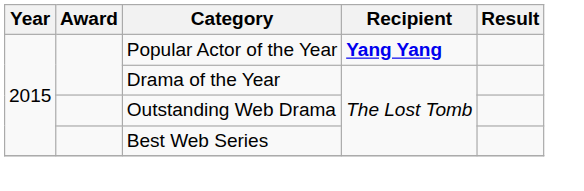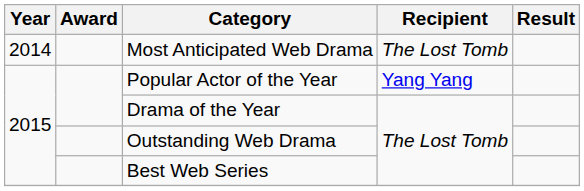 <table class="wikitable">
 <tr>
 <th>Year</th>
 <th>Award</th>
 <th>Category</th>
 <th>Recipient</th>
 <th>Result</th>
 </tr>
 <tr>
+<td>2014</td>
+<td></td>
+<td>Most Anticipated Web Drama</td>
+<td><em>The Lost Tomb</em></td>
+<td></td>
+</tr>
+<tr>
 <td rowspan=4>2015</td>
 <td rowspan=2></td>
 <td>Popular Actor of the Year</td>
-<td><strong><a href='#'>Yang Yang</a></strong></td>
+<td><a href='#'>Yang Yang</a></td>
 <td></td>
 </tr>
 <tr>
 <td>Drama of the Year</td>
 <td rowspan=3><em>The Lost Tomb</em></td>
 <td></td>
 </tr>
 <tr>
 <td></td>
 <td>Outstanding Web Drama</td>
 <td></td>
 </tr>
 <tr>
 <td rowspan=1></td>
 <td>Best Web Series</td>
 <td></td>
 </tr>
 <tr>
 </tr>
 </table>
